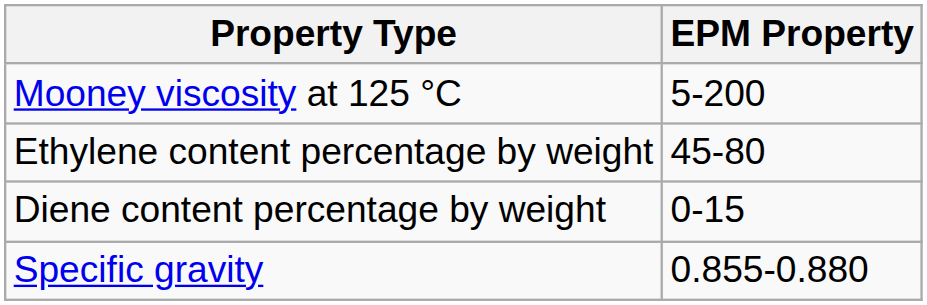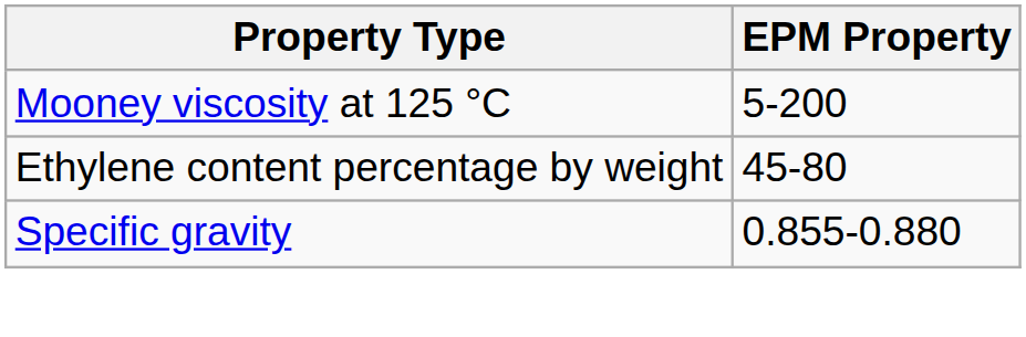 <table class="wikitable">
 <tr>
 <th>Property Type</th>
 <th>EPM Property</th>
 </tr>
 <tr>
 <td><a href='#'>Mooney viscosity</a> at 125 °C</td>
 <td>5-200</td>
 </tr>
 <tr>
 <td>Ethylene content percentage by weight</td>
 <td>45-80</td>
 </tr>
 <tr>
-<td>Diene content percentage by weight</td>
-<td>0-15</td>
-</tr>
-<tr>
 <td><a href='#'>Specific gravity</a></td>
 <td>0.855-0.880</td>
 </tr>
 </table>
